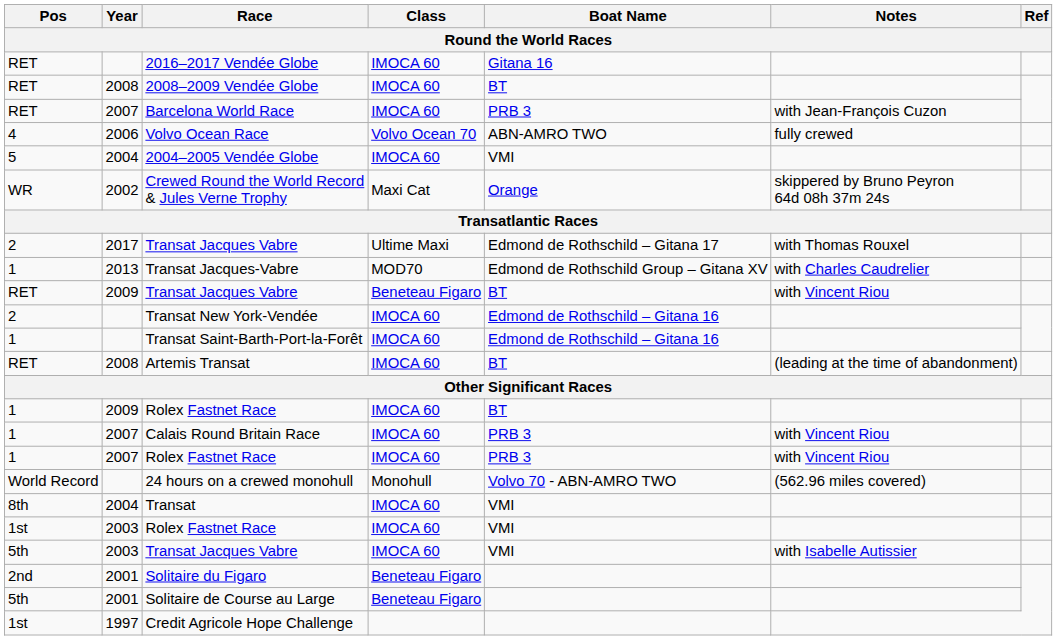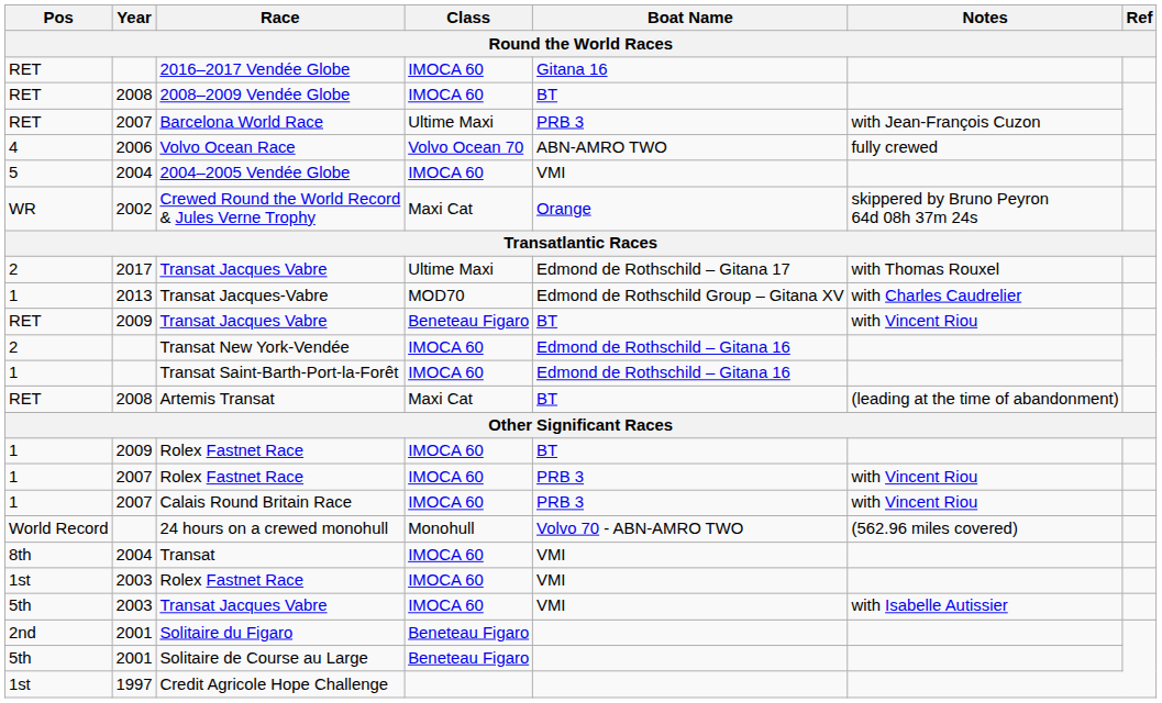 <table class="wikitable sortable">
 <tr>
 <th>Pos</th>
 <th>Year</th>
 <th>Race</th>
 <th>Class</th>
 <th>Boat Name</th>
 <th>Notes</th>
 <th>Ref</th>
 </tr>
 <tr>
 <th colspan = 7><strong>Round the World Races</strong></th>
 </tr>
 <tr>
 <td>RET</td>
 <td></td>
 <td><a href='#'>2016–2017 Vendée Globe</a></td>
 <td><a href='#'>IMOCA 60</a></td>
 <td><a href='#'>Gitana 16</a></td>
 <td></td>
 <td><br></td>
 </tr>
 <tr>
 <td>RET</td>
 <td>2008</td>
 <td><a href='#'>2008–2009 Vendée Globe</a></td>
 <td><a href='#'>IMOCA 60</a></td>
 <td><a href='#'>BT</a></td>
 <td></td>
 </tr>
 <tr>
 <td>RET</td>
 <td>2007</td>
 <td><a href='#'>Barcelona World Race</a></td>
-<td><a href='#'>IMOCA 60</a></td>
+<td>Ultime Maxi</td>
 <td><a href='#'>PRB 3</a></td>
 <td>with Jean-François Cuzon</td>
 </tr>
 <tr>
 <td>4</td>
 <td>2006</td>
 <td><a href='#'>Volvo Ocean Race</a></td>
 <td><a href='#'>Volvo Ocean 70</a></td>
 <td>ABN-AMRO TWO</td>
 <td>fully crewed</td>
 <td></td>
 </tr>
 <tr>
 <td>5</td>
 <td>2004</td>
 <td><a href='#'>2004–2005 Vendée Globe</a></td>
 <td><a href='#'>IMOCA 60</a></td>
 <td>VMI</td>
 <td></td>
 </tr>
 <tr>
 <td>WR</td>
 <td>2002</td>
 <td><a href='#'>Crewed Round the World Record</a> <br>& <a href='#'>Jules Verne Trophy</a></td>
 <td>Maxi Cat</td>
 <td><a href='#'>Orange</a></td>
 <td>skippered by Bruno Peyron <br> 64d 08h 37m 24s</td>
 <td></td>
 </tr>
 <tr>
 <th colspan = 7>Transatlantic Races</th>
 </tr>
 <tr>
 <td>2</td>
 <td>2017</td>
 <td><a href='#'>Transat Jacques Vabre</a></td>
 <td>Ultime Maxi</td>
 <td>Edmond de Rothschild – Gitana 17</td>
 <td>with Thomas Rouxel</td>
 <td></td>
 </tr>
 <tr>
 <td>1</td>
 <td>2013</td>
 <td>Transat Jacques-Vabre</td>
 <td>MOD70</td>
 <td>Edmond de Rothschild Group – Gitana XV</td>
 <td>with <a href='#'>Charles Caudrelier</a></td>
 <td></td>
 </tr>
 <tr>
 <td>RET</td>
 <td>2009</td>
 <td><a href='#'>Transat Jacques Vabre</a></td>
 <td><a href='#'>Beneteau Figaro</a></td>
 <td><a href='#'>BT</a></td>
 <td>with <a href='#'>Vincent Riou</a></td>
 <td></td>
 </tr>
 <tr>
 <td>2</td>
 <td></td>
 <td>Transat New York-Vendée</td>
 <td><a href='#'>IMOCA 60</a></td>
 <td><a href='#'>Edmond de Rothschild – Gitana 16</a></td>
 <td></td>
 </tr>
 <tr>
 <td>1</td>
 <td></td>
 <td>Transat Saint-Barth-Port-la-Forêt</td>
 <td><a href='#'>IMOCA 60</a></td>
 <td><a href='#'>Edmond de Rothschild – Gitana 16</a></td>
 <td></td>
 </tr>
 <tr>
 <td>RET</td>
 <td>2008</td>
 <td>Artemis Transat</td>
-<td><a href='#'>IMOCA 60</a></td>
+<td>Maxi Cat</td>
 <td><a href='#'>BT</a></td>
 <td>(leading at the time of abandonment)</td>
 <td></td>
 </tr>
 <tr>
 <th colspan = 7><strong>Other Significant Races</strong></th>
 </tr>
 <tr>
 <td>1</td>
 <td>2009</td>
 <td>Rolex <a href='#'>Fastnet Race</a></td>
 <td><a href='#'>IMOCA 60</a></td>
 <td><a href='#'>BT</a></td>
 <td></td>
 </tr>
 <tr>
 <td>1</td>
 <td>2007</td>
-<td>Calais Round Britain Race</td>
+<td>Rolex <a href='#'>Fastnet Race</a></td>
 <td><a href='#'>IMOCA 60</a></td>
 <td><a href='#'>PRB 3</a></td>
 <td>with <a href='#'>Vincent Riou</a></td>
 <td></td>
 </tr>
 <tr>
 <td>1</td>
 <td>2007</td>
-<td>Rolex <a href='#'>Fastnet Race</a></td>
+<td>Calais Round Britain Race</td>
 <td><a href='#'>IMOCA 60</a></td>
 <td><a href='#'>PRB 3</a></td>
 <td>with <a href='#'>Vincent Riou</a></td>
 <td></td>
 </tr>
 <tr>
 <td>World Record</td>
 <td></td>
 <td>24 hours on a crewed monohull</td>
 <td>Monohull</td>
 <td><a href='#'>Volvo 70</a> - ABN-AMRO TWO</td>
 <td>(562.96 miles covered)</td>
 <td></td>
 </tr>
 <tr>
 <td>8th</td>
 <td>2004</td>
 <td>Transat</td>
 <td><a href='#'>IMOCA 60</a></td>
 <td>VMI</td>
 <td></td>
 <td></td>
 </tr>
 <tr>
 <td>1st</td>
 <td>2003</td>
 <td>Rolex <a href='#'>Fastnet Race</a></td>
 <td><a href='#'>IMOCA 60</a></td>
 <td>VMI</td>
 <td></td>
 </tr>
 <tr>
 <td>5th</td>
 <td>2003</td>
 <td><a href='#'>Transat Jacques Vabre</a></td>
 <td><a href='#'>IMOCA 60</a></td>
 <td>VMI</td>
 <td>with <a href='#'>Isabelle Autissier</a></td>
 <td></td>
 </tr>
 <tr>
 <td>2nd</td>
 <td>2001</td>
 <td><a href='#'>Solitaire du Figaro</a></td>
 <td><a href='#'>Beneteau Figaro</a></td>
 <td></td>
 <td></td>
 </tr>
 <tr>
 <td>5th</td>
 <td>2001</td>
 <td>Solitaire de Course au Large</td>
 <td><a href='#'>Beneteau Figaro</a></td>
 <td></td>
 <td></td>
 </tr>
 <tr>
 <td>1st</td>
 <td>1997</td>
 <td>Credit Agricole Hope Challenge</td>
 <td></td>
 <td></td>
 </tr>
 </table>
